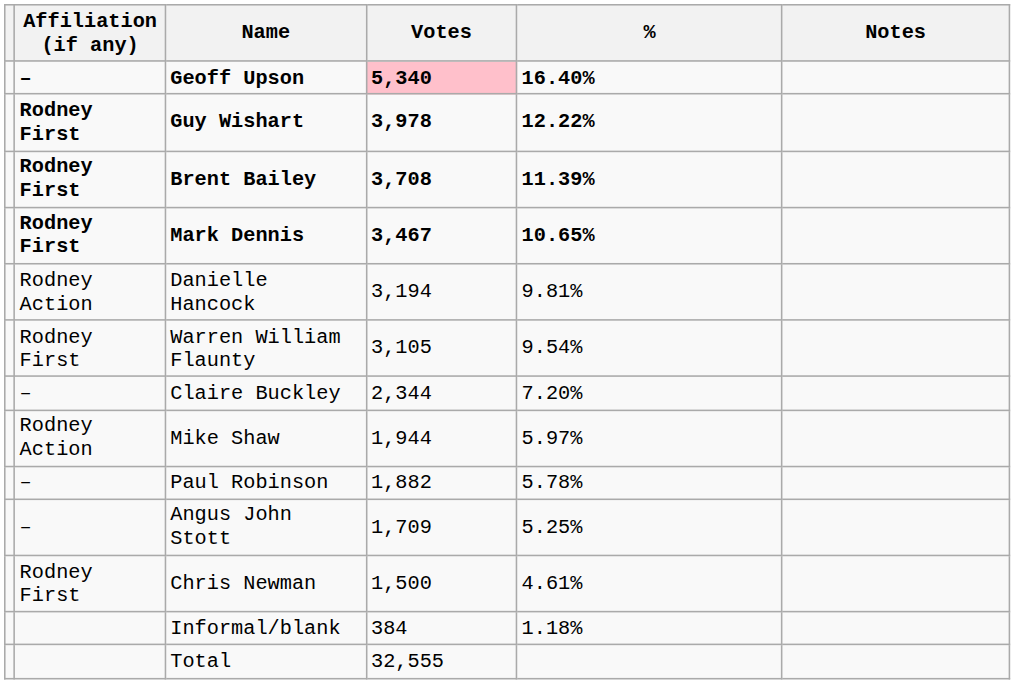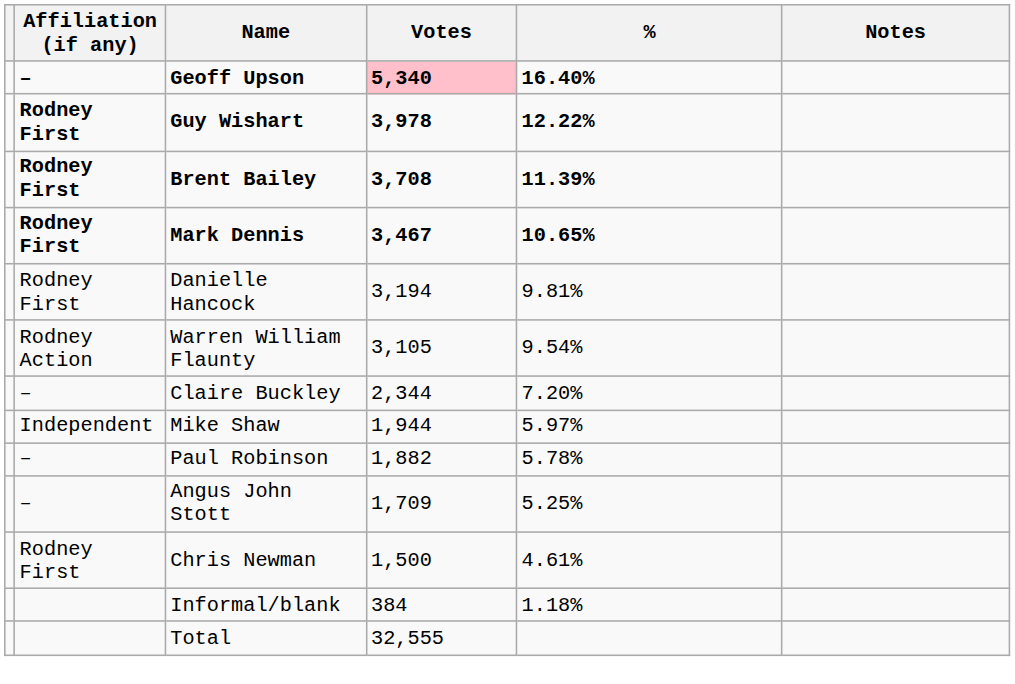 <table class="wikitable" style="width:51%;">
 <tr>
 <th style="width:1%;"></th>
 <th style="width:15%;">Affiliation (if any)</th>
 <th style="width:20%;">Name</th>
 <th style="width:15%;">Votes</th>
 <th>%</th>
 <th>Notes</th>
 </tr>
 <tr>
 <td bgcolor=></td>
 <td><strong>–</strong></td>
 <td><strong> Geoff Upson </strong></td>
 <td style="background: pink;"><strong>5,340</strong></td>
 <td><strong>16.40%</strong></td>
 <td></td>
 </tr>
 <tr>
 <td bgcolor=></td>
 <td><strong>Rodney First</strong></td>
 <td><strong>Guy Wishart</strong></td>
 <td><strong>3,978</strong></td>
 <td><strong>12.22%</strong></td>
 <td></td>
 </tr>
 <tr>
 <td bgcolor=></td>
 <td><strong>Rodney First</strong></td>
 <td><strong>Brent Bailey</strong></td>
 <td><strong>3,708</strong></td>
 <td><strong>11.39%</strong></td>
 <td></td>
 </tr>
 <tr>
 <td bgcolor=></td>
 <td><strong>Rodney First</strong></td>
 <td><strong>Mark Dennis</strong></td>
 <td><strong>3,467</strong></td>
 <td><strong>10.65%</strong></td>
 <td></td>
 </tr>
 <tr>
 <td bgcolor=></td>
-<td>Rodney Action</td>
+<td>Rodney First</td>
 <td>Danielle Hancock</td>
 <td>3,194</td>
 <td>9.81%</td>
 <td></td>
 </tr>
 <tr>
 <td bgcolor=></td>
-<td>Rodney First</td>
+<td>Rodney Action</td>
 <td>Warren William Flaunty</td>
 <td>3,105</td>
 <td>9.54%</td>
 <td></td>
 </tr>
 <tr>
 <td bgcolor=></td>
 <td>–</td>
 <td>Claire Buckley</td>
 <td>2,344</td>
 <td>7.20%</td>
 <td></td>
 </tr>
 <tr>
 <td bgcolor=></td>
-<td>Rodney Action</td>
+<td>Independent</td>
 <td>Mike Shaw</td>
 <td>1,944</td>
 <td>5.97%</td>
 <td></td>
 </tr>
 <tr>
 <td bgcolor=></td>
 <td>–</td>
 <td>Paul Robinson</td>
 <td>1,882</td>
 <td>5.78%</td>
 <td></td>
 </tr>
 <tr>
 <td bgcolor=></td>
 <td>–</td>
 <td>Angus John Stott</td>
 <td>1,709</td>
 <td>5.25%</td>
 <td></td>
 </tr>
 <tr>
 <td bgcolor=></td>
 <td>Rodney First</td>
 <td>Chris Newman</td>
 <td>1,500</td>
 <td>4.61%</td>
 <td></td>
 </tr>
 <tr>
 <td></td>
 <td></td>
 <td>Informal/blank</td>
 <td>384</td>
 <td>1.18%</td>
 <td></td>
 </tr>
 <tr>
 <td></td>
 <td></td>
 <td>Total</td>
 <td>32,555</td>
 <td></td>
 <td></td>
 </tr>
 </table>
